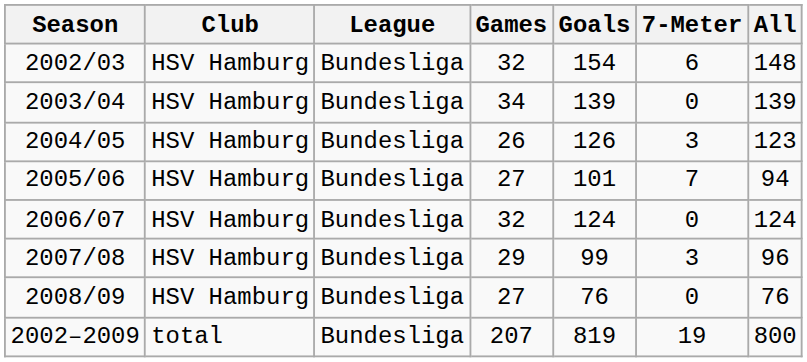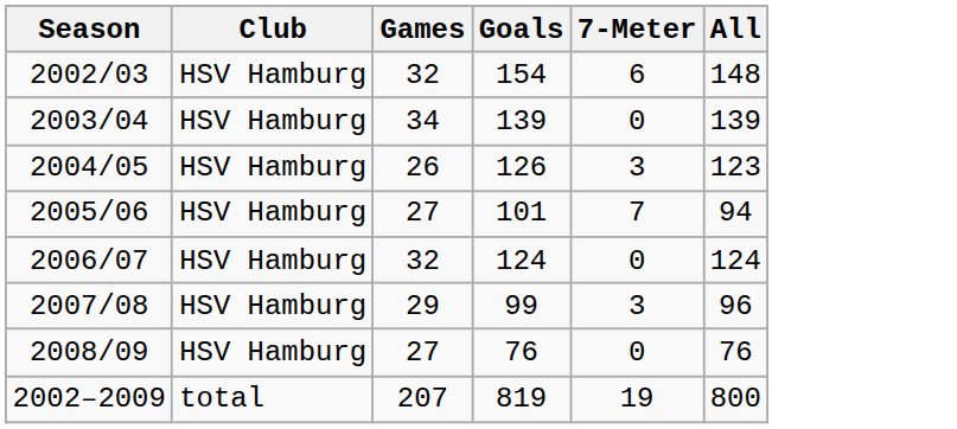 <table class="wikitable">
 <tr class="hintergrundfarbe0">
 <th>Season</th>
 <th>Club</th>
-<th>League</th>
 <th>Games</th>
 <th>Goals</th>
 <th>7-Meter</th>
 <th>All</th>
 </tr>
 <tr>
 <td align="center">2002/03</td>
 <td align="left">HSV Hamburg</td>
-<td align="left">Bundesliga</td>
 <td align="center">32</td>
 <td align="center">154</td>
 <td align="center">6</td>
 <td align="center">148</td>
 </tr>
 <tr>
 <td align="center">2003/04</td>
 <td align="left">HSV Hamburg</td>
-<td align="left">Bundesliga</td>
 <td align="center">34</td>
 <td align="center">139</td>
 <td align="center">0</td>
 <td align="center">139</td>
 </tr>
 <tr>
 <td align="center">2004/05</td>
 <td align="left">HSV Hamburg</td>
-<td align="left">Bundesliga</td>
 <td align="center">26</td>
 <td align="center">126</td>
 <td align="center">3</td>
 <td align="center">123</td>
 </tr>
 <tr>
 <td align="center">2005/06</td>
 <td align="left">HSV Hamburg</td>
-<td align="left">Bundesliga</td>
 <td align="center">27</td>
 <td align="center">101</td>
 <td align="center">7</td>
 <td align="center">94</td>
 </tr>
 <tr>
 <td align="center">2006/07</td>
 <td align="left">HSV Hamburg</td>
-<td align="left">Bundesliga</td>
 <td align="center">32</td>
 <td align="center">124</td>
 <td align="center">0</td>
 <td align="center">124</td>
 </tr>
 <tr>
 <td align="center">2007/08</td>
 <td align="left">HSV Hamburg</td>
-<td align="left">Bundesliga</td>
 <td align="center">29</td>
 <td align="center">99</td>
 <td align="center">3</td>
 <td align="center">96</td>
 </tr>
 <tr>
 <td align="center">2008/09</td>
 <td align="left">HSV Hamburg</td>
-<td align="left">Bundesliga</td>
 <td align="center">27</td>
 <td align="center">76</td>
 <td align="center">0</td>
 <td align="center">76</td>
 </tr>
 <tr>
 <td align="center">2002–2009</td>
 <td align="left">total</td>
-<td align="left">Bundesliga</td>
 <td align="center">207</td>
 <td align="center">819</td>
 <td align="center">19</td>
 <td align="center">800</td>
 </tr>
 </table>
